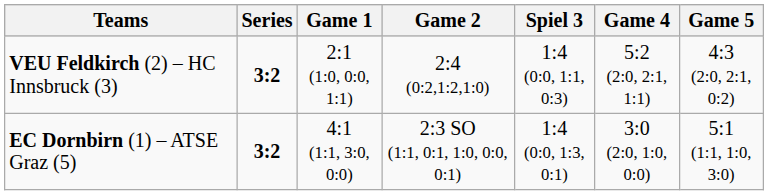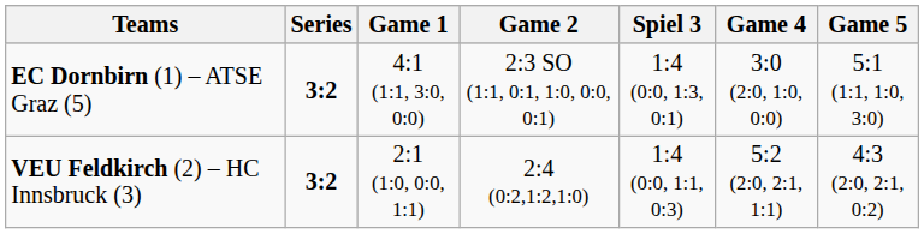 <table class="wikitable">
 <tr style="background-color:#c0c0c0;">
 <th>Teams</th>
 <th>Series</th>
 <th>Game 1</th>
 <th>Game 2</th>
 <th>Spiel 3</th>
 <th>Game 4</th>
 <th>Game 5</th>
 </tr>
 <tr align="center">
+<td align="left"><strong>EC Dornbirn</strong> (1) – ATSE Graz (5)</td>
+<td><strong>3:2</strong></td>
+<td>4:1<br><small>(1:1, 3:0, 0:0)</small></td>
+<td>2:3 SO<br><small>(1:1, 0:1, 1:0, 0:0, 0:1)</small></td>
+<td>1:4<br><small>(0:0, 1:3, 0:1)</small></td>
+<td>3:0<br><small>(2:0, 1:0, 0:0)</small></td>
+<td>5:1<br><small>(1:1, 1:0, 3:0)</small></td>
+</tr>
+<tr align="center">
 <td align="left"><strong>VEU Feldkirch</strong> (2) – HC Innsbruck (3)</td>
 <td><strong>3:2</strong></td>
 <td>2:1<br><small>(1:0, 0:0, 1:1)</small></td>
 <td>2:4<br><small>(0:2,1:2,1:0)</small></td>
 <td>1:4<br><small>(0:0, 1:1, 0:3)</small></td>
 <td>5:2<br><small>(2:0, 2:1, 1:1)</small></td>
 <td>4:3<br><small>(2:0, 2:1, 0:2)</small></td>
 </tr>
-<tr align="center">
-<td align="left"><strong>EC Dornbirn</strong> (1) – ATSE Graz (5)</td>
-<td><strong>3:2</strong></td>
-<td>4:1<br><small>(1:1, 3:0, 0:0)</small></td>
-<td>2:3 SO<br><small>(1:1, 0:1, 1:0, 0:0, 0:1)</small></td>
-<td>1:4<br><small>(0:0, 1:3, 0:1)</small></td>
-<td>3:0<br><small>(2:0, 1:0, 0:0)</small></td>
-<td>5:1<br><small>(1:1, 1:0, 3:0)</small></td>
-</tr>
 </table>
